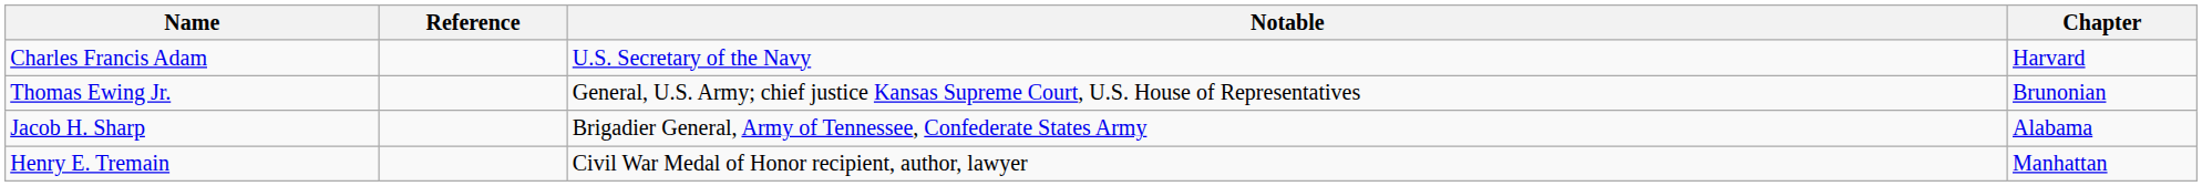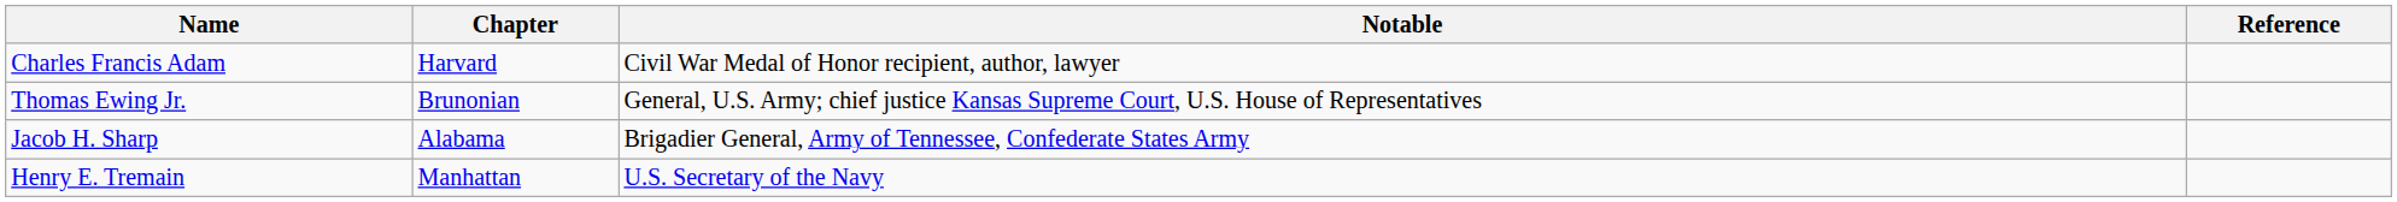 <table class="sortable wikitable" style="width:100%;">
 <tr>
 <th>Name</th>
+<th>Chapter</th>
+<th>Notable</th>
 <th>Reference</th>
-<th>Notable</th>
-<th>Chapter</th>
 </tr>
 <tr>
 <td><a href='#'>Charles Francis Adam</a></td>
+<td><a href='#'>Harvard</a></td>
+<td>Civil War Medal of Honor recipient, author, lawyer</td>
 <td></td>
-<td><a href='#'>U.S. Secretary of the Navy</a></td>
-<td><a href='#'>Harvard</a></td>
 </tr>
 <tr>
 <td><a href='#'>Thomas Ewing Jr.</a></td>
+<td><a href='#'>Brunonian</a></td>
+<td>General, U.S. Army; chief justice <a href='#'>Kansas Supreme Court</a>, U.S. House of Representatives</td>
 <td></td>
-<td>General, U.S. Army; chief justice <a href='#'>Kansas Supreme Court</a>, U.S. House of Representatives</td>
-<td><a href='#'>Brunonian</a></td>
 </tr>
 <tr>
 <td><a href='#'>Jacob H. Sharp</a></td>
+<td><a href='#'>Alabama</a></td>
+<td>Brigadier General, <a href='#'>Army of Tennessee</a>, <a href='#'>Confederate States Army</a></td>
 <td></td>
-<td>Brigadier General, <a href='#'>Army of Tennessee</a>, <a href='#'>Confederate States Army</a></td>
-<td><a href='#'>Alabama</a></td>
 </tr>
 <tr>
 <td><a href='#'>Henry E. Tremain</a></td>
+<td><a href='#'>Manhattan</a></td>
+<td><a href='#'>U.S. Secretary of the Navy</a></td>
 <td></td>
-<td>Civil War Medal of Honor recipient, author, lawyer</td>
-<td><a href='#'>Manhattan</a></td>
 </tr>
 </table>
